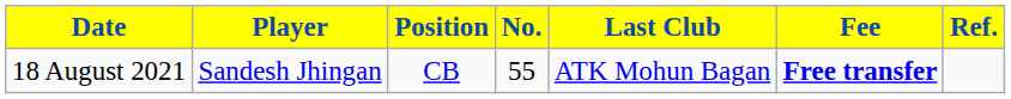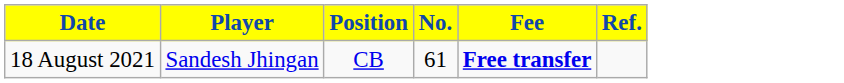 <table class="wikitable sortable">
 <tr>
 <th style="background:#FFFF00; color:#1047AB;"><strong>Date</strong></th>
 <th style="background:#FFFF00; color:#1047AB;"><strong>Player</strong></th>
 <th style="background:#FFFF00; color:#1047AB;"><strong>Position</strong></th>
 <th style="background:#FFFF00; color:#1047AB;"><strong>No.</strong></th>
-<th style="background:#FFFF00; color:#1047AB;">Last Club</th>
 <th style="background:#FFFF00; color:#1047AB;"><strong>Fee</strong></th>
 <th style="background:#FFFF00; color:#1047AB;"><strong>Ref.</strong></th>
 </tr>
 <tr>
 <td>18 August 2021</td>
 <td style="text-align:left;"> <a href='#'>Sandesh Jhingan</a></td>
 <td style="text-align:center;"><a href='#'>CB</a></td>
-<td style="text-align:center;">55</td>
-<td style="text-align:left;"> <a href='#'>ATK Mohun Bagan</a></td>
+<td style="text-align:center;">61</td>
 <td><strong><a href='#'>Free transfer</a></strong></td>
 <td></td>
 </tr>
 </table>
